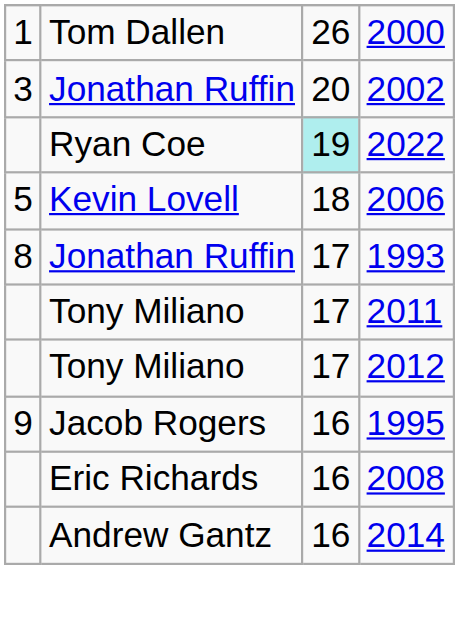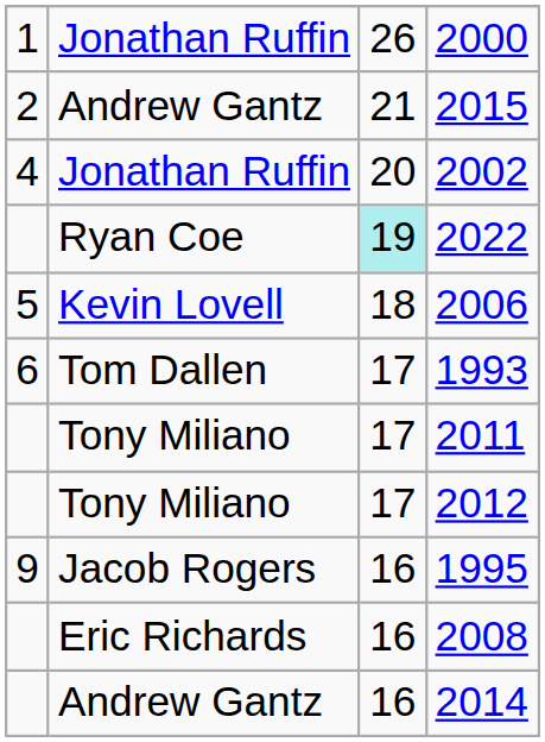 <table class="wikitable">
 <tr>
 </tr>
 <tr>
 <td>1</td>
-<td>Tom Dallen</td>
+<td><a href='#'>Jonathan Ruffin</a></td>
 <td>26</td>
 <td><a href='#'>2000</a></td>
 </tr>
 <tr>
-<td>3</td>
+<td>2</td>
+<td>Andrew Gantz</td>
+<td>21</td>
+<td><a href='#'>2015</a></td>
+</tr>
+<tr>
+<td>4</td>
 <td><a href='#'>Jonathan Ruffin</a></td>
 <td>20</td>
 <td><a href='#'>2002</a></td>
 </tr>
 <tr>
 <td></td>
 <td>Ryan Coe</td>
 <td style="background: paleturquoise;">19</td>
 <td><a href='#'>2022</a></td>
 </tr>
 <tr>
 <td>5</td>
 <td><a href='#'>Kevin Lovell</a></td>
 <td>18</td>
 <td><a href='#'>2006</a></td>
 </tr>
 <tr>
-<td>8</td>
-<td><a href='#'>Jonathan Ruffin</a></td>
+<td>6</td>
+<td>Tom Dallen</td>
 <td>17</td>
 <td><a href='#'>1993</a></td>
 </tr>
 <tr>
 <td></td>
 <td>Tony Miliano</td>
 <td>17</td>
 <td><a href='#'>2011</a></td>
 </tr>
 <tr>
 <td></td>
 <td>Tony Miliano</td>
 <td>17</td>
 <td><a href='#'>2012</a></td>
 </tr>
 <tr>
 <td>9</td>
 <td>Jacob Rogers</td>
 <td>16</td>
 <td><a href='#'>1995</a></td>
 </tr>
 <tr>
 <td></td>
 <td>Eric Richards</td>
 <td>16</td>
 <td><a href='#'>2008</a></td>
 </tr>
 <tr>
 <td></td>
 <td>Andrew Gantz</td>
 <td>16</td>
 <td><a href='#'>2014</a></td>
 </tr>
 </table>
